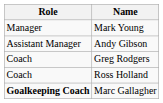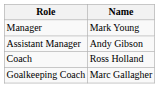 <table class="wikitable">
 <tr>
 <th>Role</th>
 <th>Name</th>
 </tr>
 <tr>
 <td>Manager</td>
 <td> Mark Young</td>
 </tr>
 <tr>
 <td>Assistant Manager</td>
 <td> Andy Gibson</td>
 </tr>
 <tr>
 <td>Coach</td>
-<td> Greg Rodgers</td>
-</tr>
-<tr>
-<td>Coach</td>
 <td> Ross Holland</td>
 </tr>
 <tr>
-<td><strong>Goalkeeping Coach</strong></td>
+<td>Goalkeeping Coach</td>
 <td> Marc Gallagher</td>
 </tr>
 </table>
